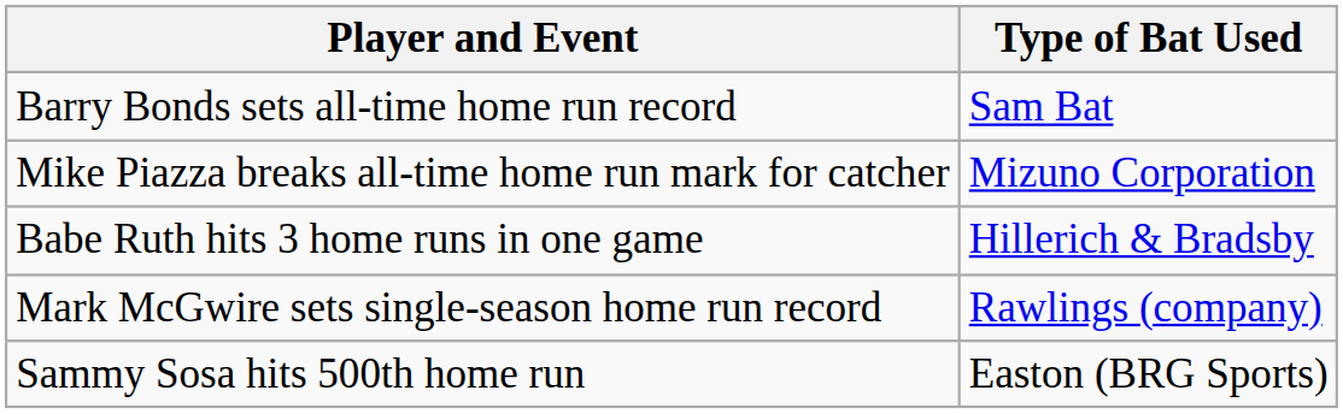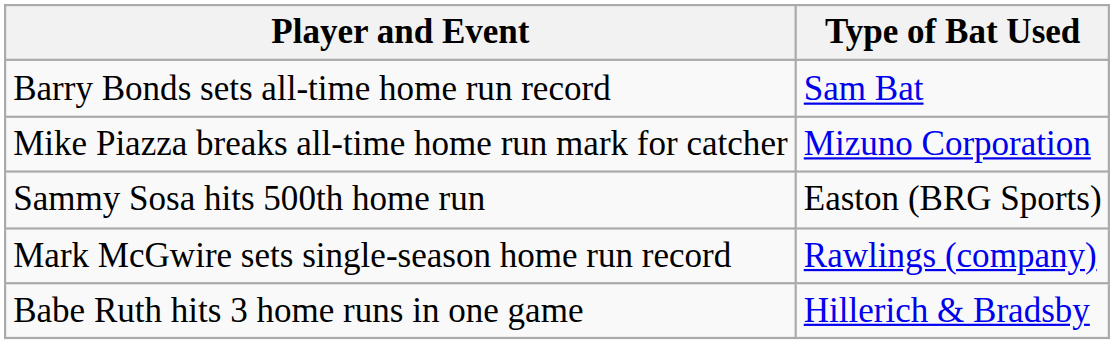 <table class="wikitable">
 <tr>
 <th>Player and Event</th>
 <th>Type of Bat Used</th>
 </tr>
 <tr>
 <td>Barry Bonds sets all-time home run record</td>
 <td><a href='#'>Sam Bat</a></td>
 </tr>
 <tr>
 <td>Mike Piazza breaks all-time home run mark for catcher</td>
 <td><a href='#'>Mizuno Corporation</a></td>
 </tr>
 <tr>
-<td>Babe Ruth hits 3 home runs in one game</td>
-<td><a href='#'>Hillerich & Bradsby</a></td>
+<td>Sammy Sosa hits 500th home run</td>
+<td>Easton (BRG Sports)</td>
 </tr>
 <tr>
 <td>Mark McGwire sets single-season home run record</td>
 <td><a href='#'>Rawlings (company)</a></td>
 </tr>
 <tr>
-<td>Sammy Sosa hits 500th home run</td>
-<td>Easton (BRG Sports)</td>
+<td>Babe Ruth hits 3 home runs in one game</td>
+<td><a href='#'>Hillerich & Bradsby</a></td>
 </tr>
 </table>
